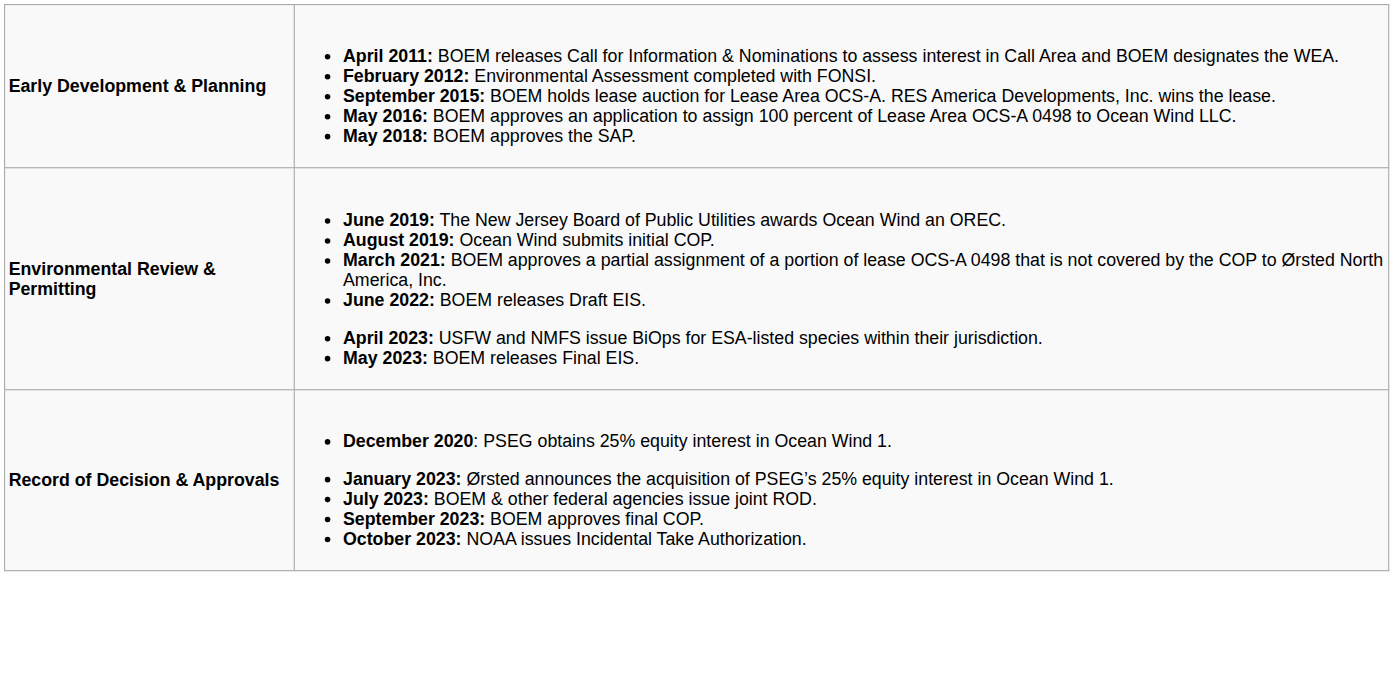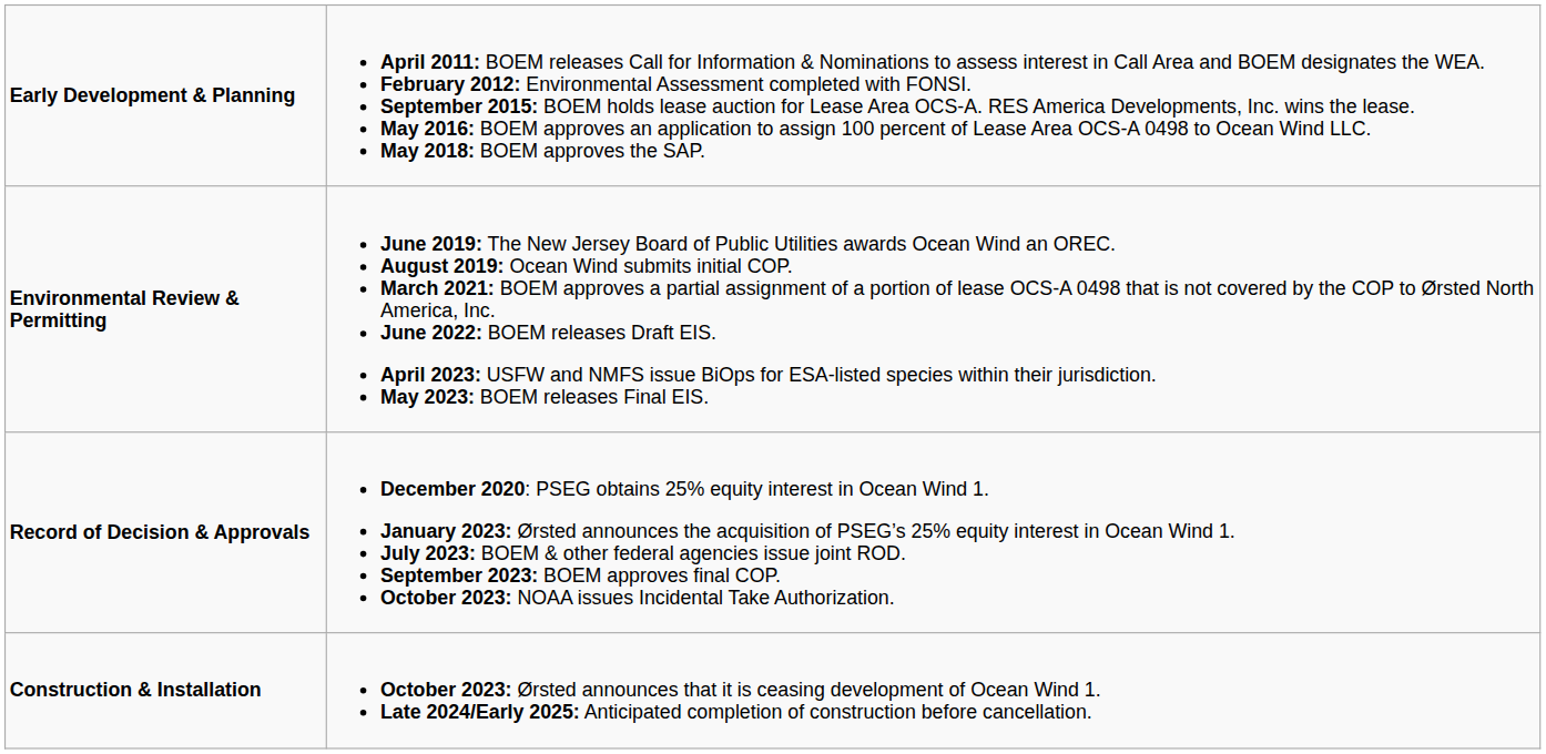 <table class="wikitable">
 <tr>
 <td><strong>Early Development & Planning</strong></td>
 <td><br><ul><li><strong>April 2011:</strong> BOEM releases Call for Information & Nominations to assess interest in Call Area and BOEM designates the WEA.</li><li><strong>February 2012:</strong> Environmental Assessment completed with FONSI.</li><li><strong>September 2015:</strong> BOEM holds lease auction for Lease Area OCS-A. RES America Developments, Inc. wins the lease.</li><li><strong>May 2016:</strong> BOEM approves an application to assign 100 percent of Lease Area OCS-A 0498 to Ocean Wind LLC.</li><li><strong>May 2018:</strong> BOEM approves the SAP.</li></ul></td>
 </tr>
 <tr>
 <td><strong>Environmental Review & Permitting</strong></td>
 <td><br><ul><li><strong>June 2019:</strong> The New Jersey Board of Public Utilities awards Ocean Wind an OREC.</li><li><strong>August 2019:</strong> Ocean Wind submits initial COP.</li><li><strong>March 2021:</strong> BOEM approves a partial assignment of a portion of lease OCS-A 0498 that is not covered by the COP to Ørsted North America, Inc.</li><li><strong>June 2022:</strong> BOEM releases Draft EIS.</li></ul><ul><li><strong>April 2023:</strong> USFW and NMFS issue BiOps for ESA-listed species within their jurisdiction.</li><li><strong>May 2023:</strong> BOEM releases Final EIS.</li></ul></td>
 </tr>
 <tr>
 <td><strong>Record of Decision & Approvals</strong></td>
 <td><br><ul><li><strong>December 2020</strong>: PSEG obtains 25% equity interest in Ocean Wind 1.</li></ul><ul><li><strong>January 2023:</strong> Ørsted announces the acquisition of PSEG’s 25% equity interest in Ocean Wind 1.</li><li><strong>July 2023:</strong> BOEM & other federal agencies issue joint ROD.</li><li><strong>September 2023:</strong> BOEM approves final COP.</li><li><strong>October 2023:</strong> NOAA issues Incidental Take Authorization.</li></ul></td>
 </tr>
+<tr>
+<td><strong>Construction & Installation</strong></td>
+<td><br><ul><li><strong>October 2023:</strong> Ørsted announces that it is ceasing development of Ocean Wind 1.</li><li><strong>Late 2024/Early 2025:</strong> Anticipated completion of construction before cancellation.</li></ul></td>
+</tr>
 </table>
